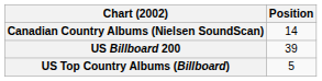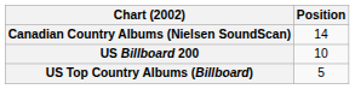 <table class="wikitable sortable plainrowheaders" style="text-align:center">
 <tr>
 <th scope="col">Chart (2002)</th>
 <th scope="col">Position</th>
 </tr>
 <tr>
 <th scope="row">Canadian Country Albums (Nielsen SoundScan)</th>
 <td>14</td>
 </tr>
 <tr>
 <th scope="row">US <em>Billboard</em> 200</th>
-<td>39</td>
+<td>10</td>
 </tr>
 <tr>
 <th scope="row">US Top Country Albums (<em>Billboard</em>)</th>
 <td>5</td>
 </tr>
 </table>
